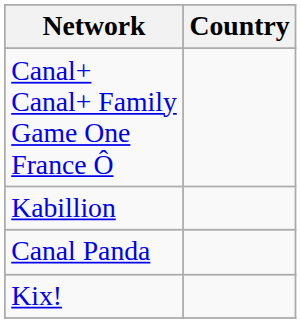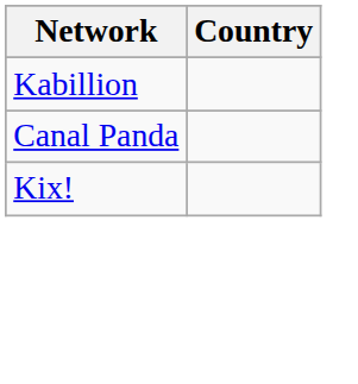 <table class="wikitable">
 <tr>
 <th>Network</th>
 <th>Country</th>
-</tr>
-<tr>
-<td><a href='#'>Canal+</a><br><a href='#'>Canal+ Family</a><br><a href='#'>Game One</a><br><a href='#'>France Ô</a></td>
-<td></td>
 </tr>
 <tr>
 <td><a href='#'>Kabillion</a></td>
 <td></td>
 </tr>
 <tr>
 <td><a href='#'>Canal Panda</a></td>
 <td></td>
 </tr>
 <tr>
 <td><a href='#'>Kix!</a></td>
 <td></td>
 </tr>
 </table>
